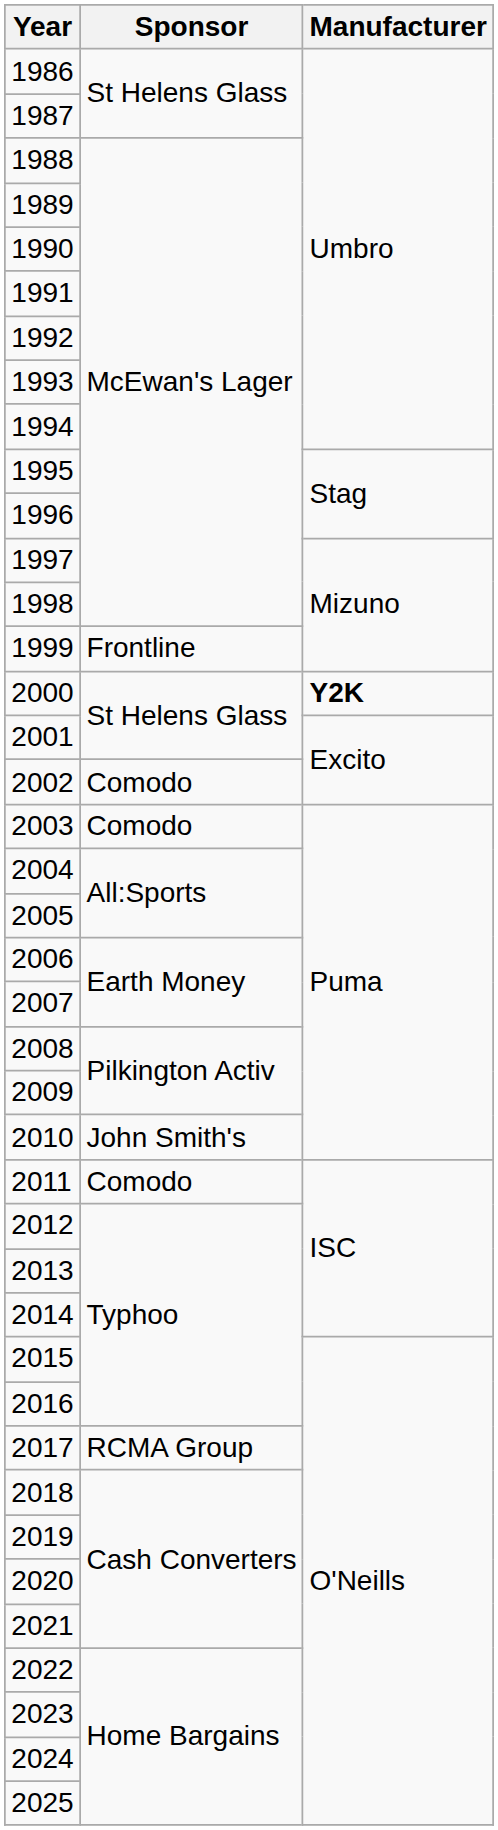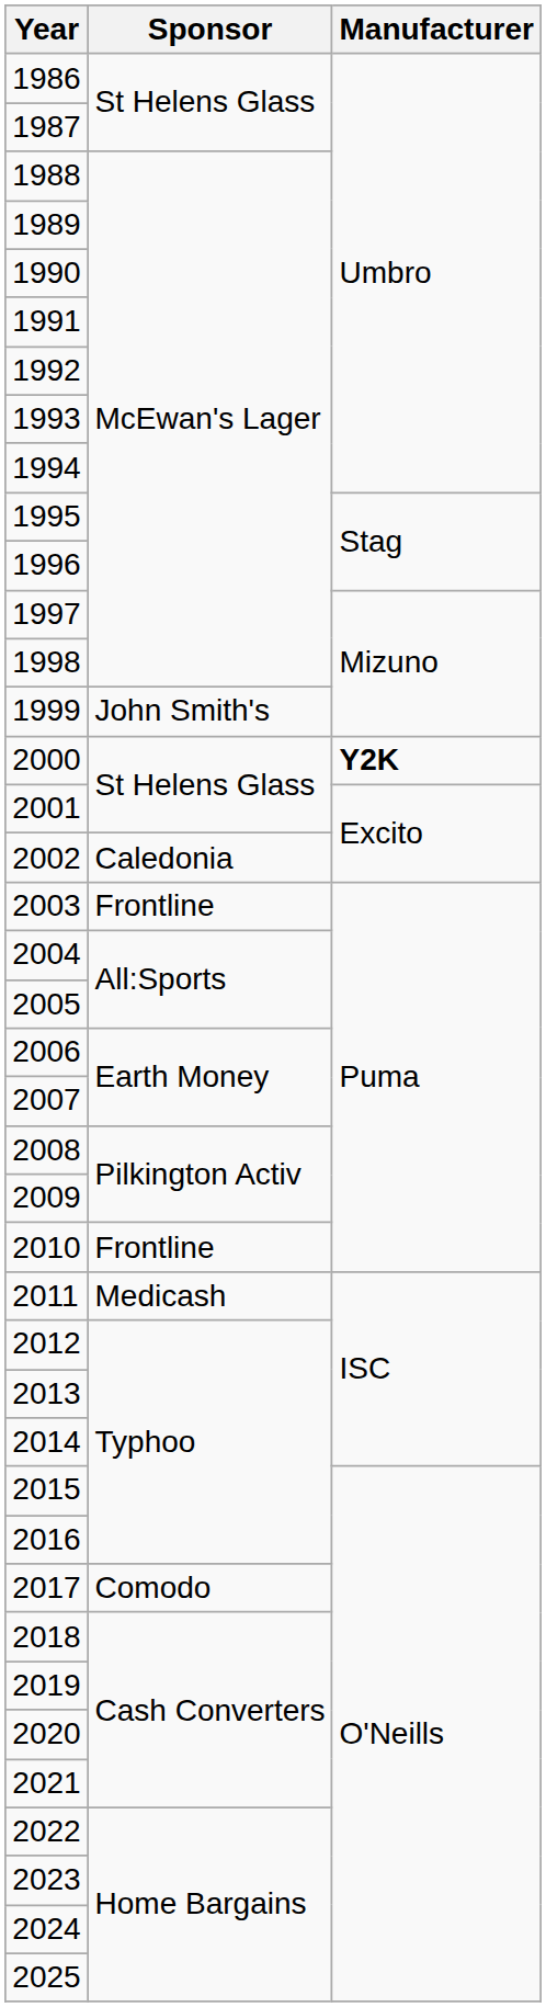 <table class="wikitable">
 <tr>
 <th>Year</th>
 <th>Sponsor</th>
 <th>Manufacturer</th>
 </tr>
 <tr>
 <td>1986</td>
 <td rowspan="2">St Helens Glass</td>
 <td rowspan="9">Umbro</td>
 </tr>
 <tr>
 <td>1987</td>
 </tr>
 <tr>
 <td>1988</td>
 <td rowspan="11">McEwan's Lager</td>
 </tr>
 <tr>
 <td>1989</td>
 </tr>
 <tr>
 <td>1990</td>
 </tr>
 <tr>
 <td>1991</td>
 </tr>
 <tr>
 <td>1992</td>
 </tr>
 <tr>
 <td>1993</td>
 </tr>
 <tr>
 <td>1994</td>
 </tr>
 <tr>
 <td>1995</td>
 <td rowspan="2">Stag</td>
 </tr>
 <tr>
 <td>1996</td>
 </tr>
 <tr>
 <td>1997</td>
 <td rowspan="3">Mizuno</td>
 </tr>
 <tr>
 <td>1998</td>
 </tr>
 <tr>
 <td>1999</td>
-<td>Frontline</td>
+<td>John Smith's</td>
 </tr>
 <tr>
 <td>2000</td>
 <td rowspan="2">St Helens Glass</td>
 <td><strong>Y2K</strong></td>
 </tr>
 <tr>
 <td>2001</td>
 <td rowspan="2">Excito</td>
 </tr>
 <tr>
 <td>2002</td>
-<td>Comodo</td>
+<td>Caledonia</td>
 </tr>
 <tr>
 <td>2003</td>
-<td>Comodo</td>
+<td>Frontline</td>
 <td rowspan="8">Puma</td>
 </tr>
 <tr>
 <td>2004</td>
 <td rowspan="2">All:Sports</td>
 </tr>
 <tr>
 <td>2005</td>
 </tr>
 <tr>
 <td>2006</td>
 <td rowspan="2">Earth Money</td>
 </tr>
 <tr>
 <td>2007</td>
 </tr>
 <tr>
 <td>2008</td>
 <td rowspan="2">Pilkington Activ</td>
 </tr>
 <tr>
 <td>2009</td>
 </tr>
 <tr>
 <td>2010</td>
-<td>John Smith's</td>
+<td>Frontline</td>
 </tr>
 <tr>
 <td>2011</td>
-<td>Comodo</td>
+<td>Medicash</td>
 <td rowspan="4">ISC</td>
 </tr>
 <tr>
 <td>2012</td>
 <td rowspan="5">Typhoo</td>
 </tr>
 <tr>
 <td>2013</td>
 </tr>
 <tr>
 <td>2014</td>
 </tr>
 <tr>
 <td>2015</td>
 <td rowspan="11">O'Neills</td>
 </tr>
 <tr>
 <td>2016</td>
 </tr>
 <tr>
 <td>2017</td>
-<td>RCMA Group</td>
+<td>Comodo</td>
 </tr>
 <tr>
 <td>2018</td>
 <td rowspan="4">Cash Converters</td>
 </tr>
 <tr>
 <td>2019</td>
 </tr>
 <tr>
 <td>2020</td>
 </tr>
 <tr>
 <td>2021</td>
 </tr>
 <tr>
 <td>2022</td>
 <td rowspan="4">Home Bargains</td>
 </tr>
 <tr>
 <td>2023</td>
 </tr>
 <tr>
 <td>2024</td>
 </tr>
 <tr>
 <td>2025</td>
 </tr>
 </table>
